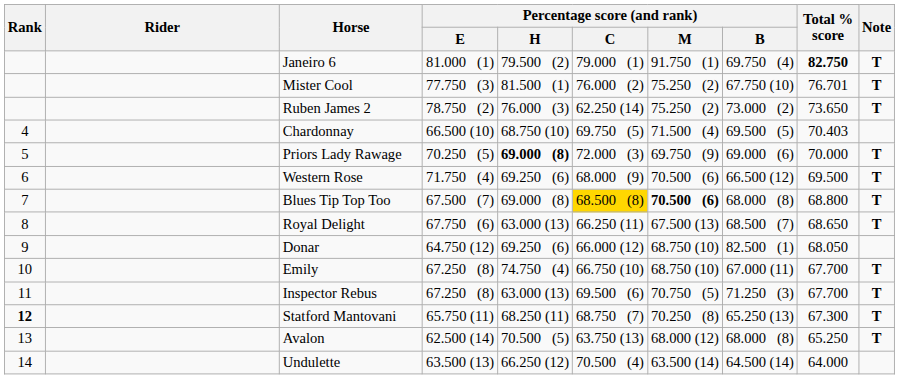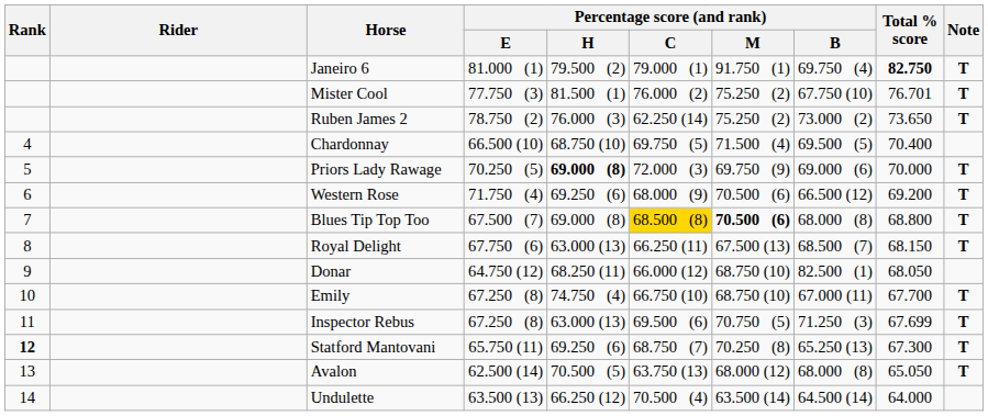 <table class="wikitable" style="text-align:center">
 <tr>
 <th rowspan=2>Rank</th>
 <th rowspan=2 width=250>Rider</th>
 <th rowspan=2 width=150>Horse</th>
 <th colspan=5>Percentage score (and rank)</th>
 <th rowspan=2 width=60>Total % score</th>
 <th rowspan=2>Note</th>
 </tr>
 <tr>
 <th width=75>E</th>
 <th width=75>H</th>
 <th width=75>C</th>
 <th width=75>M</th>
 <th width=75>B</th>
 </tr>
 <tr>
 <td></td>
 <td align=left></td>
 <td align=left>Janeiro 6</td>
 <td>81.000   (1)</td>
 <td>79.500   (2)</td>
 <td>79.000   (1)</td>
 <td>91.750   (1)</td>
 <td>69.750   (4)</td>
 <td><strong>82.750</strong></td>
 <td><strong>T</strong></td>
 </tr>
 <tr>
 <td></td>
 <td align=left></td>
 <td align=left>Mister Cool</td>
 <td>77.750   (3)</td>
 <td>81.500   (1)</td>
 <td>76.000   (2)</td>
 <td>75.250   (2)</td>
 <td>67.750 (10)</td>
 <td>76.701</td>
 <td><strong>T</strong></td>
 </tr>
 <tr>
 <td></td>
 <td align=left></td>
 <td align=left>Ruben James 2</td>
 <td>78.750   (2)</td>
 <td>76.000   (3)</td>
 <td>62.250 (14)</td>
 <td>75.250   (2)</td>
 <td>73.000   (2)</td>
 <td>73.650</td>
 <td><strong>T</strong></td>
 </tr>
 <tr>
 <td>4</td>
 <td align=left></td>
 <td align=left>Chardonnay</td>
 <td>66.500 (10)</td>
 <td>68.750 (10)</td>
 <td>69.750   (5)</td>
 <td>71.500   (4)</td>
 <td>69.500   (5)</td>
-<td>70.403</td>
+<td>70.400</td>
 <td></td>
 </tr>
 <tr>
 <td>5</td>
 <td align=left></td>
 <td align=left>Priors Lady Rawage</td>
 <td>70.250   (5)</td>
 <td><strong>69.000   (8)</strong></td>
 <td>72.000   (3)</td>
 <td>69.750   (9)</td>
 <td>69.000   (6)</td>
 <td>70.000</td>
 <td><strong>T</strong></td>
 </tr>
 <tr>
 <td>6</td>
 <td align=left></td>
 <td align=left>Western Rose</td>
 <td>71.750   (4)</td>
 <td>69.250   (6)</td>
 <td>68.000   (9)</td>
 <td>70.500   (6)</td>
 <td>66.500 (12)</td>
-<td>69.500</td>
+<td>69.200</td>
 <td><strong>T</strong></td>
 </tr>
 <tr>
 <td>7</td>
 <td align=left></td>
 <td align=left>Blues Tip Top Too</td>
 <td>67.500   (7)</td>
 <td>69.000   (8)</td>
 <td style="background: gold;">68.500   (8)</td>
 <td><strong>70.500   (6)</strong></td>
 <td>68.000   (8)</td>
 <td>68.800</td>
 <td><strong>T</strong></td>
 </tr>
 <tr>
 <td>8</td>
 <td align=left></td>
 <td align=left>Royal Delight</td>
 <td>67.750   (6)</td>
 <td>63.000 (13)</td>
 <td>66.250 (11)</td>
 <td>67.500 (13)</td>
 <td>68.500   (7)</td>
-<td>68.650</td>
+<td>68.150</td>
 <td><strong>T</strong></td>
 </tr>
 <tr>
 <td>9</td>
 <td align=left></td>
 <td align=left>Donar</td>
 <td>64.750 (12)</td>
-<td>69.250   (6)</td>
+<td>68.250 (11)</td>
 <td>66.000 (12)</td>
 <td>68.750 (10)</td>
 <td>82.500   (1)</td>
 <td>68.050</td>
 <td></td>
 </tr>
 <tr>
 <td>10</td>
 <td align=left></td>
 <td align=left>Emily</td>
 <td>67.250   (8)</td>
 <td>74.750   (4)</td>
 <td>66.750 (10)</td>
 <td>68.750 (10)</td>
 <td>67.000 (11)</td>
 <td>67.700</td>
 <td><strong>T</strong></td>
 </tr>
 <tr>
 <td>11</td>
 <td align=left></td>
 <td align=left>Inspector Rebus</td>
 <td>67.250   (8)</td>
 <td>63.000 (13)</td>
 <td>69.500   (6)</td>
 <td>70.750   (5)</td>
 <td>71.250   (3)</td>
-<td>67.700</td>
+<td>67.699</td>
 <td><strong>T</strong></td>
 </tr>
 <tr>
 <td><strong>12</strong></td>
 <td align=left></td>
 <td align=left>Statford Mantovani</td>
 <td>65.750 (11)</td>
-<td>68.250 (11)</td>
+<td>69.250   (6)</td>
 <td>68.750   (7)</td>
 <td>70.250   (8)</td>
 <td>65.250 (13)</td>
 <td>67.300</td>
 <td><strong>T</strong></td>
 </tr>
 <tr>
 <td>13</td>
 <td align=left></td>
 <td align=left>Avalon</td>
 <td>62.500 (14)</td>
 <td>70.500   (5)</td>
 <td>63.750 (13)</td>
 <td>68.000 (12)</td>
 <td>68.000   (8)</td>
-<td>65.250</td>
+<td>65.050</td>
 <td><strong>T</strong></td>
 </tr>
 <tr>
 <td>14</td>
 <td align=left></td>
 <td align=left>Undulette</td>
 <td>63.500 (13)</td>
 <td>66.250 (12)</td>
 <td>70.500   (4)</td>
 <td>63.500 (14)</td>
 <td>64.500 (14)</td>
 <td>64.000</td>
 </tr>
 </table>
